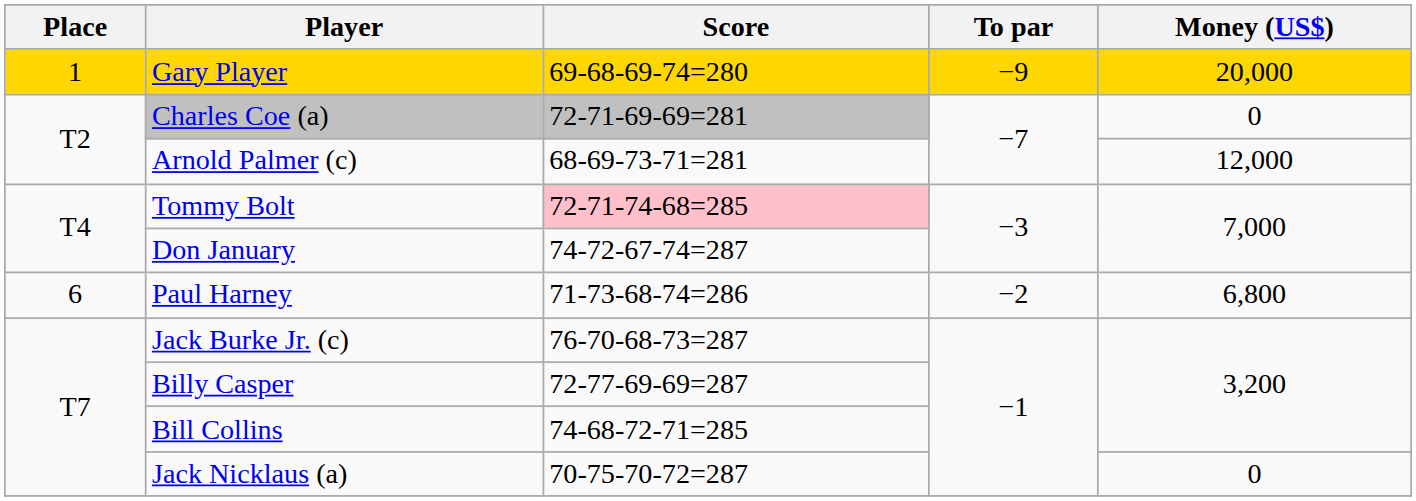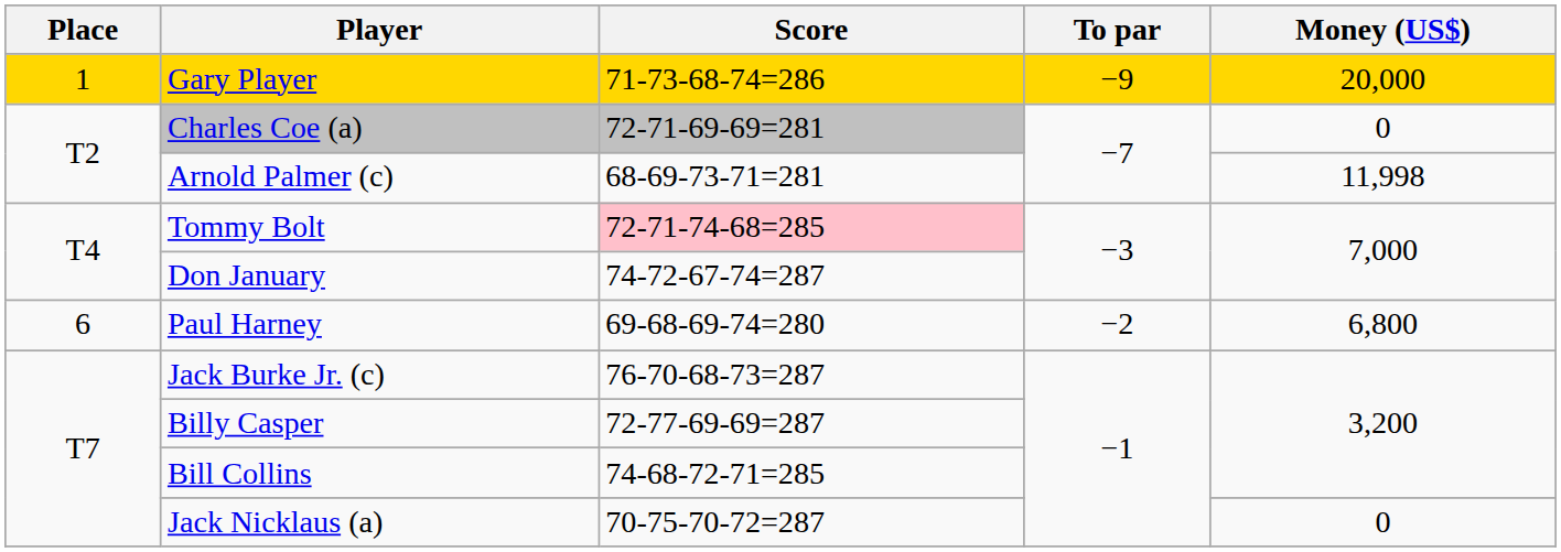 <table class="wikitable" style="width:50em;margin-bottom:0;">
 <tr>
 <th>Place</th>
 <th>Player</th>
 <th>Score</th>
 <th>To par</th>
 <th>Money (<a href='#'>US$</a>)</th>
 </tr>
 <tr style="background:gold">
 <td align=center>1</td>
 <td> <a href='#'>Gary Player</a></td>
-<td>69-68-69-74=280</td>
+<td>71-73-68-74=286</td>
 <td align=center>−9</td>
 <td align=center>20,000</td>
 </tr>
 <tr>
 <td rowspan=2 align=center>T2</td>
 <td style="background:silver"> <a href='#'>Charles Coe</a> (a)</td>
 <td style="background:silver">72-71-69-69=281</td>
 <td rowspan=2 align=center>−7</td>
 <td align=center>0</td>
 </tr>
 <tr>
 <td> <a href='#'>Arnold Palmer</a> (c)</td>
 <td>68-69-73-71=281</td>
-<td align=center>12,000</td>
+<td align=center>11,998</td>
 </tr>
 <tr>
 <td rowspan=2 align=center>T4</td>
 <td> <a href='#'>Tommy Bolt</a></td>
 <td style="background: pink;">72-71-74-68=285</td>
 <td rowspan=2 align=center>−3</td>
 <td rowspan=2 align=center>7,000</td>
 </tr>
 <tr>
 <td> <a href='#'>Don January</a></td>
 <td>74-72-67-74=287</td>
 </tr>
 <tr>
 <td align=center>6</td>
 <td> <a href='#'>Paul Harney</a></td>
-<td>71-73-68-74=286</td>
+<td>69-68-69-74=280</td>
 <td align=center>−2</td>
 <td align=center>6,800</td>
 </tr>
 <tr>
 <td rowspan=4 align=center>T7</td>
 <td> <a href='#'>Jack Burke Jr.</a> (c)</td>
 <td>76-70-68-73=287</td>
 <td rowspan=4 align=center>−1</td>
 <td rowspan=3 align=center>3,200</td>
 </tr>
 <tr>
 <td> <a href='#'>Billy Casper</a></td>
 <td>72-77-69-69=287</td>
 </tr>
 <tr>
 <td> <a href='#'>Bill Collins</a></td>
 <td>74-68-72-71=285</td>
 </tr>
 <tr>
 <td> <a href='#'>Jack Nicklaus</a> (a)</td>
 <td>70-75-70-72=287</td>
 <td align=center>0</td>
 </tr>
 </table>
